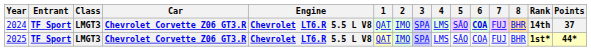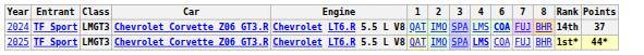 <table class="wikitable" style="text-align:center; font-size:85%">
 <tr>
 <th>Year</th>
 <th>Entrant</th>
 <th>Class</th>
 <th>Car</th>
 <th>Engine</th>
 <th>1</th>
 <th>2</th>
 <th>3</th>
 <th>4</th>
-<th>5</th>
 <th>6</th>
 <th>7</th>
 <th>8</th>
 <th>Rank</th>
 <th>Points</th>
 </tr>
 <tr>
 <td><a href='#'>2024</a></td>
 <th nowrap><a href='#'>TF Sport</a></th>
 <th>LMGT3</th>
 <th nowrap><a href='#'>Chevrolet Corvette Z06 GT3.R</a></th>
 <th nowrap><a href='#'>Chevrolet</a> <a href='#'>LT6.R</a> 5.5 L V8</th>
 <td style="background:#DFFFDF;"><a href='#'>QAT</a><br></td>
 <td style="background:#DFFFDF;"><a href='#'>IMO</a><br></td>
 <td style="background:#CFCFFF;"><a href='#'>SPA</a><br></td>
 <td style="background:#DFFFDF;"><a href='#'>LMS</a><br></td>
-<td style="background:#EFCFFF;"><a href='#'>SÃO</a><br></td>
 <td style="background:#DFFFDF;"><strong><a href='#'>COA</a><br></strong></td>
 <td style="background:#EFCFFF;"><a href='#'>FUJ</a><br></td>
 <td style="background:#FFDF9F;"><a href='#'>BHR</a><br></td>
 <th>14th</th>
 <th>37</th>
 </tr>
 <tr>
 <td><a href='#'>2025</a></td>
 <th><a href='#'>TF Sport</a></th>
 <th>LMGT3</th>
 <th><a href='#'>Chevrolet Corvette Z06 GT3.R</a></th>
 <th><a href='#'>Chevrolet</a> <a href='#'>LT6.R</a> 5.5 L V8</th>
 <td style="background:#FFFFBF;"><a href='#'>QAT</a><br></td>
 <td style="background:#DFFFDF;"><a href='#'>IMO</a><br></td>
 <td style="background:#CFCFFF;"><a href='#'>SPA</a><br></td>
-<td style="background:#;"><a href='#'>LMS</a><br></td>
-<td style="background:#;"><a href='#'>SÃO</a><br></td>
+<td style="background:#;"><strong><a href='#'>LMS</a><br></strong></td>
 <td style="background:#;"><a href='#'>COA</a><br></td>
 <td style="background:#;"><a href='#'>FUJ</a><br></td>
 <td style="background:#;"><a href='#'>BHR</a><br></td>
 <th style="background:#FFFFBF;">1st*</th>
 <th style="background:#FFFFBF;">44*</th>
 </tr>
 </table>
